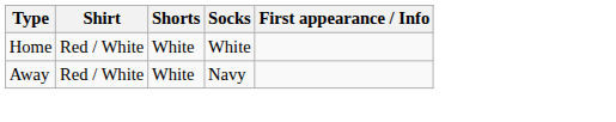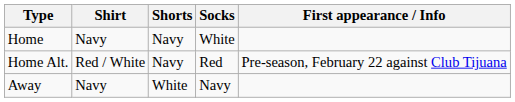 <table class="wikitable">
 <tr>
 <th>Type</th>
 <th>Shirt</th>
 <th>Shorts</th>
 <th>Socks</th>
 <th>First appearance / Info</th>
 </tr>
 <tr>
 <td>Home</td>
-<td>Red / White</td>
-<td>White</td>
+<td>Navy</td>
+<td>Navy</td>
 <td>White</td>
 <td></td>
 </tr>
 <tr>
+<td>Home Alt.</td>
+<td>Red / White</td>
+<td>Navy</td>
+<td>Red</td>
+<td>Pre-season, February 22 against <a href='#'>Club Tijuana</a></td>
+</tr>
+<tr>
 <td>Away</td>
-<td>Red / White</td>
+<td>Navy</td>
 <td>White</td>
 <td>Navy</td>
 <td></td>
 </tr>
 </table>
